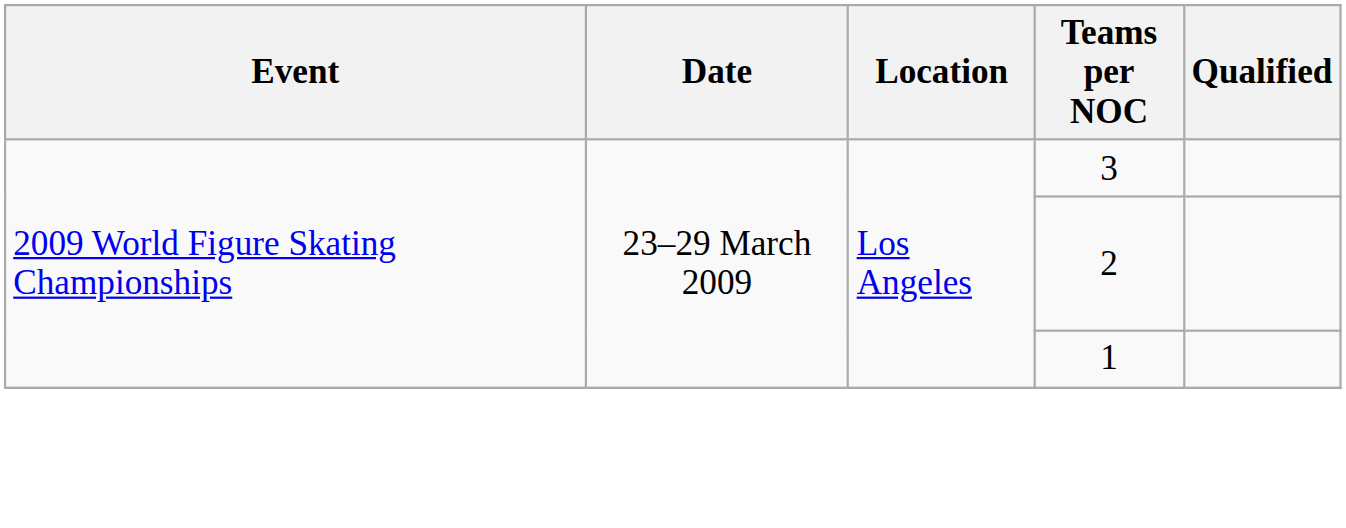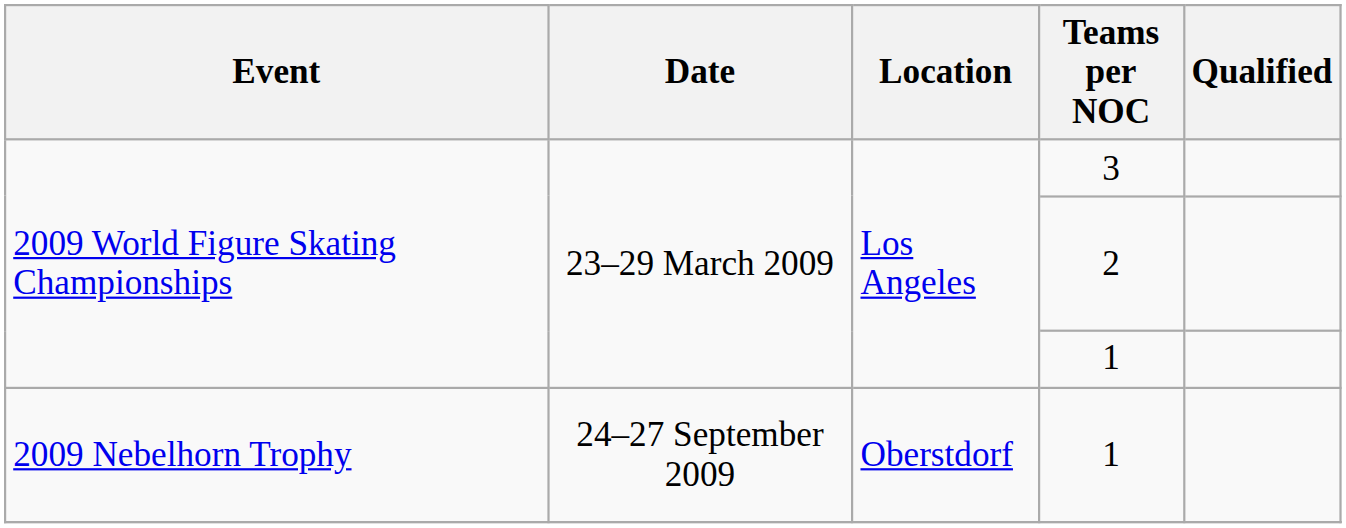 <table class="wikitable">
 <tr>
 <th>Event</th>
 <th>Date</th>
 <th>Location</th>
 <th>Teams <br> per NOC</th>
 <th>Qualified</th>
 </tr>
 <tr>
 <td rowspan = 3><a href='#'>2009 World Figure Skating Championships</a></td>
 <td rowspan = 3 align="center">23–29 March 2009</td>
 <td rowspan = 3> <a href='#'>Los Angeles</a></td>
 <td align="center">3</td>
 <td> <br> </td>
 </tr>
 <tr>
 <td align="center">2</td>
 <td> <br>  <br>  <br> </td>
 </tr>
 <tr>
 <td align="center">1</td>
 <td> <br> </td>
 </tr>
 <tr>
+<td><a href='#'>2009 Nebelhorn Trophy</a></td>
+<td align="center">24–27 September 2009</td>
+<td> <a href='#'>Oberstdorf</a></td>
+<td align="center">1</td>
+<td> <br>  <br>  <br> </td>
+</tr>
+<tr>
 </tr>
 </table>
